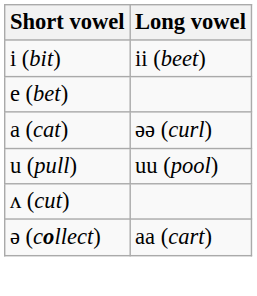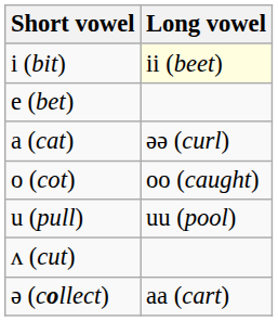 <table class=wikitable>
 <tr>
 <th>Short vowel</th>
 <th>Long vowel</th>
 </tr>
 <tr>
 <td>i (<em>bit</em>)</td>
-<td>ii (<em>beet</em>)</td>
+<td style="background: lightyellow;">ii (<em>beet</em>)</td>
 </tr>
 <tr>
 <td>e (<em>bet</em>)</td>
 <td></td>
 </tr>
 <tr>
 <td>a (<em>cat</em>)</td>
 <td>əə (<em>curl</em>)</td>
+</tr>
+<tr>
+<td>o (<em>cot</em>)</td>
+<td>oo (<em>caught</em>)</td>
 </tr>
 <tr>
 <td>u (<em>pull</em>)</td>
 <td>uu (<em>pool</em>)</td>
 </tr>
 <tr>
 <td>ʌ (<em>cut</em>)</td>
 <td></td>
 </tr>
 <tr>
 <td>ə (<em>c<strong>o</strong>llect</em>)</td>
 <td>aa (<em>cart</em>)</td>
 </tr>
 </table>
